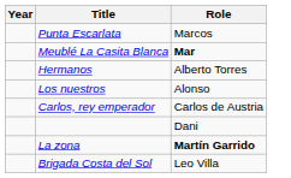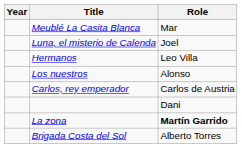 <table class="wikitable sortable">
 <tr>
 <th>Year</th>
 <th>Title</th>
 <th>Role</th>
 </tr>
 <tr>
 <td></td>
-<td><em><a href='#'>Punta Escarlata</a></em></td>
-<td>Marcos </td>
+<td><em><a href='#'>Meublé La Casita Blanca</a></em></td>
+<td>Mar</td>
 </tr>
 <tr>
 <td></td>
-<td><em><a href='#'>Meublé La Casita Blanca</a></em></td>
-<td><strong>Mar</strong></td>
+<td><em><a href='#'>Luna, el misterio de Calenda</a></em></td>
+<td>Joel</td>
 </tr>
 <tr>
 <td></td>
 <td><em><a href='#'>Hermanos</a></em></td>
-<td>Alberto Torres</td>
+<td>Leo Villa</td>
 </tr>
 <tr>
 <td></td>
 <td><em><a href='#'>Los nuestros</a></em></td>
 <td>Alonso</td>
 </tr>
 <tr>
 <td></td>
 <td><em><a href='#'>Carlos, rey emperador</a></em></td>
 <td>Carlos de Austria</td>
 </tr>
 <tr>
 <td></td>
 <td><em></em></td>
 <td>Dani</td>
 </tr>
 <tr>
 <td></td>
 <td><em><a href='#'>La zona</a></em></td>
 <td><strong>Martín Garrido</strong></td>
 </tr>
 <tr>
 <td></td>
 <td><em><a href='#'>Brigada Costa del Sol</a></em></td>
-<td>Leo Villa</td>
+<td>Alberto Torres</td>
 </tr>
 </table>
